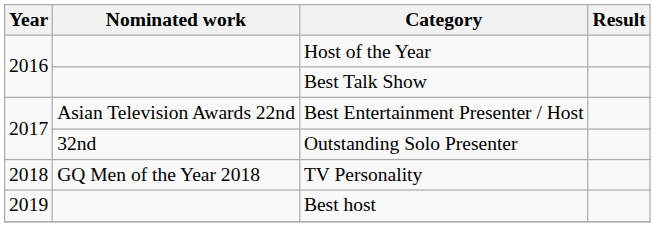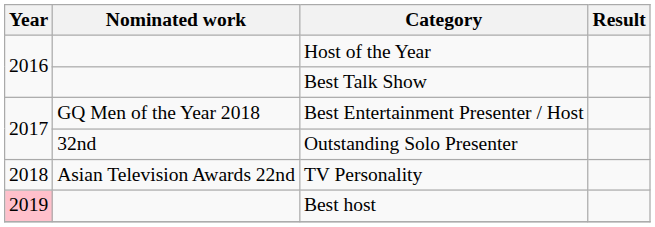 <table class="wikitable">
 <tr>
 <th>Year</th>
 <th>Nominated work</th>
 <th>Category</th>
 <th>Result</th>
 </tr>
 <tr>
 <td rowspan="2">2016</td>
 <td></td>
 <td>Host of the Year</td>
 <td></td>
 </tr>
 <tr>
 <td></td>
 <td>Best Talk Show</td>
 <td></td>
 </tr>
 <tr>
 <td rowspan="2">2017</td>
-<td>Asian Television Awards 22nd</td>
+<td>GQ Men of the Year 2018</td>
 <td>Best Entertainment Presenter / Host</td>
 <td></td>
 </tr>
 <tr>
 <td> 32nd</td>
 <td>Outstanding Solo Presenter</td>
 <td></td>
 </tr>
 <tr>
 <td>2018</td>
-<td>GQ Men of the Year 2018</td>
+<td>Asian Television Awards 22nd</td>
 <td>TV Personality</td>
 <td></td>
 </tr>
 <tr>
-<td>2019</td>
+<td style="background: pink;">2019</td>
 <td></td>
 <td>Best host</td>
 <td></td>
 </tr>
 <tr>
 </tr>
 </table>
